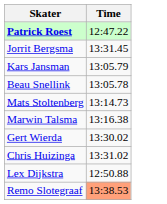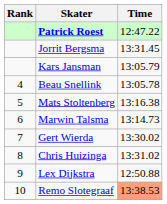 <table class="wikitable">
 <tr>
+<th>Rank</th>
 <th>Skater</th>
 <th>Time</th>
 </tr>
 <tr bgcolor=ccffcc>
+<td style="text-align:center"></td>
 <td><strong><a href='#'>Patrick Roest</a></strong></td>
 <td>12:47.22</td>
 </tr>
 <tr>
+<td style="text-align:center"></td>
 <td><a href='#'>Jorrit Bergsma</a></td>
 <td>13:31.45</td>
 </tr>
 <tr>
+<td style="text-align:center"></td>
 <td><a href='#'>Kars Jansman</a></td>
 <td>13:05.79</td>
 </tr>
 <tr>
+<td style="text-align:center">4</td>
 <td><a href='#'>Beau Snellink</a></td>
 <td>13:05.78</td>
 </tr>
 <tr>
+<td style="text-align:center">5</td>
 <td><a href='#'>Mats Stoltenberg</a></td>
+<td>13:16.38</td>
+</tr>
+<tr>
+<td style="text-align:center">6</td>
+<td><a href='#'>Marwin Talsma</a></td>
 <td>13:14.73</td>
 </tr>
 <tr>
-<td><a href='#'>Marwin Talsma</a></td>
-<td>13:16.38</td>
-</tr>
-<tr>
+<td style="text-align:center">7</td>
 <td><a href='#'>Gert Wierda</a></td>
 <td>13:30.02</td>
 </tr>
 <tr>
+<td style="text-align:center">8</td>
 <td><a href='#'>Chris Huizinga</a></td>
 <td>13:31.02</td>
 </tr>
 <tr>
+<td style="text-align:center">9</td>
 <td><a href='#'>Lex Dijkstra</a></td>
 <td>12:50.88</td>
 </tr>
 <tr>
+<td style="text-align:center">10</td>
 <td><a href='#'>Remo Slotegraaf</a></td>
 <td style="background: lightsalmon;">13:38.53</td>
 </tr>
 </table>
